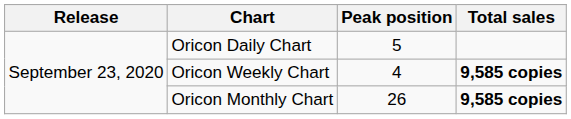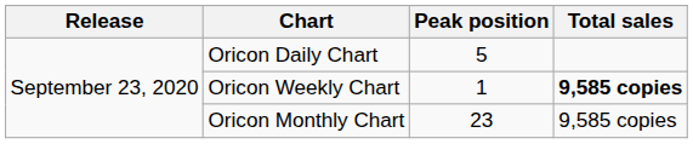 <table class="wikitable">
 <tr>
 <th>Release</th>
 <th>Chart</th>
 <th>Peak position</th>
 <th>Total sales</th>
 </tr>
 <tr>
 <td rowspan="3">September 23, 2020</td>
 <td>Oricon Daily Chart</td>
 <td align="center">5</td>
 <td></td>
 </tr>
 <tr>
 <td>Oricon Weekly Chart</td>
-<td align="center">4</td>
+<td align="center">1</td>
 <td><strong>9,585 copies</strong></td>
 </tr>
 <tr>
 <td>Oricon Monthly Chart</td>
-<td align="center">26</td>
-<td><strong>9,585 copies</strong></td>
+<td align="center">23</td>
+<td>9,585 copies</td>
 </tr>
 </table>
